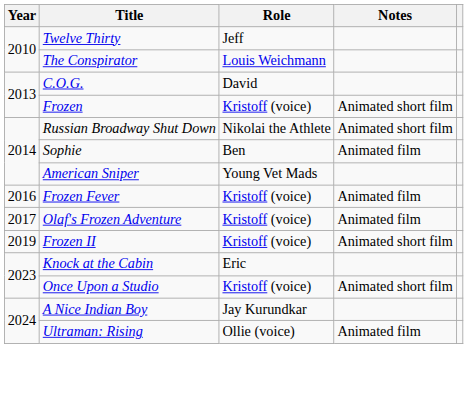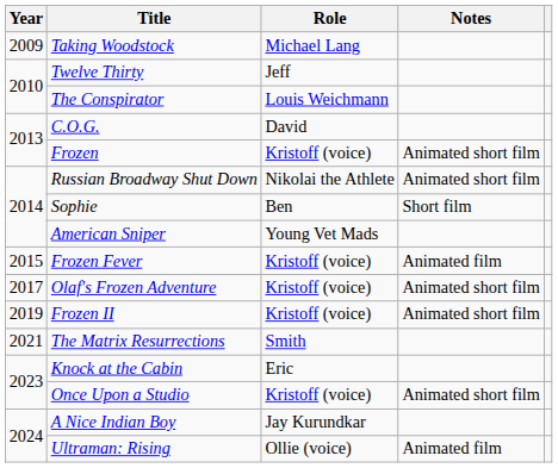 <table class="wikitable plainrowheaders sortable">
 <tr>
 <th scope="col">Year</th>
 <th scope="col">Title</th>
 <th scope="col">Role</th>
 <th scope="col" class="unsortable">Notes</th>
 <th scope="col" class="unsortable"></th>
+</tr>
+<tr>
+<td>2009</td>
+<td><em><a href='#'>Taking Woodstock</a></em></td>
+<td><a href='#'>Michael Lang</a></td>
+<td></td>
+<td></td>
 </tr>
 <tr>
 <td rowspan=2>2010</td>
 <td><em><a href='#'>Twelve Thirty</a></em></td>
 <td>Jeff</td>
 <td></td>
 <td></td>
 </tr>
 <tr>
 <td><em><a href='#'>The Conspirator</a></em></td>
 <td><a href='#'>Louis Weichmann</a></td>
 <td></td>
 <td></td>
 </tr>
 <tr>
 <td rowspan=2>2013</td>
 <td><em><a href='#'>C.O.G.</a></em></td>
 <td>David</td>
 <td></td>
 <td></td>
 </tr>
 <tr>
 <td><em><a href='#'>Frozen</a></em></td>
 <td><a href='#'>Kristoff</a> (voice)</td>
 <td>Animated short film</td>
 <td></td>
 </tr>
 <tr>
 <td rowspan=3>2014</td>
 <td><em>Russian Broadway Shut Down</em></td>
 <td>Nikolai the Athlete</td>
 <td>Animated short film</td>
 <td></td>
 </tr>
 <tr>
 <td><em>Sophie</em></td>
 <td>Ben</td>
-<td>Animated film</td>
+<td>Short film</td>
 <td></td>
 </tr>
 <tr>
 <td><em><a href='#'>American Sniper</a></em></td>
 <td>Young Vet Mads</td>
 <td></td>
 <td></td>
 </tr>
 <tr>
-<td>2016</td>
+<td>2015</td>
 <td><em><a href='#'>Frozen Fever</a></em></td>
 <td><a href='#'>Kristoff</a> (voice)</td>
 <td>Animated film</td>
 <td></td>
 </tr>
 <tr>
 <td>2017</td>
 <td><em><a href='#'>Olaf's Frozen Adventure</a></em></td>
 <td><a href='#'>Kristoff</a> (voice)</td>
-<td>Animated film</td>
+<td>Animated short film</td>
 <td></td>
 </tr>
 <tr>
 <td>2019</td>
 <td><em><a href='#'>Frozen II</a></em></td>
 <td><a href='#'>Kristoff</a> (voice)</td>
 <td>Animated short film</td>
+<td></td>
+</tr>
+<tr>
+<td>2021</td>
+<td><em><a href='#'>The Matrix Resurrections</a></em></td>
+<td><a href='#'>Smith</a></td>
+<td></td>
 <td></td>
 </tr>
 <tr>
 <td rowspan=2>2023</td>
 <td><em><a href='#'>Knock at the Cabin</a></em></td>
 <td>Eric</td>
 <td></td>
 <td></td>
 </tr>
 <tr>
 <td><em><a href='#'>Once Upon a Studio</a></em></td>
 <td><a href='#'>Kristoff</a> (voice)</td>
 <td>Animated short film</td>
 <td></td>
 </tr>
 <tr>
 <td rowspan="2">2024</td>
 <td><em><a href='#'>A Nice Indian Boy</a></em></td>
 <td>Jay Kurundkar</td>
 <td></td>
 <td></td>
 </tr>
 <tr>
 <td><em><a href='#'>Ultraman: Rising</a></em></td>
 <td>Ollie (voice)</td>
 <td>Animated film</td>
 <td></td>
 </tr>
 </table>
